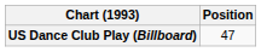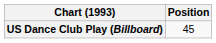 <table class="wikitable plainrowheaders" style="text-align:center">
 <tr>
 <th scope="col">Chart (1993)</th>
 <th scope="col">Position</th>
 </tr>
 <tr>
 <th scope="row">US Dance Club Play (<em>Billboard</em>)</th>
-<td>47</td>
+<td>45</td>
 </tr>
 </table>
